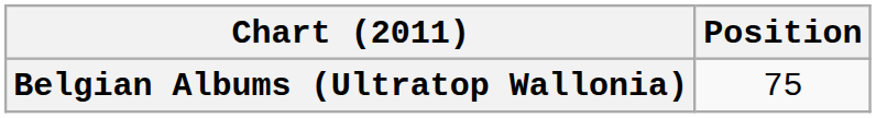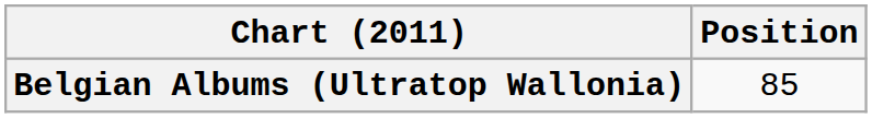 <table class="wikitable plainrowheaders" style="text-align:center">
 <tr>
 <th scope="col">Chart (2011)</th>
 <th scope="col">Position</th>
 </tr>
 <tr>
 <th scope="row">Belgian Albums (Ultratop Wallonia)</th>
-<td>75</td>
+<td>85</td>
 </tr>
 </table>
